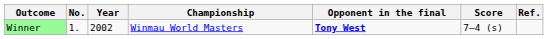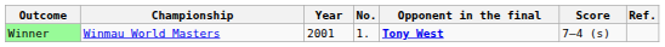 <table class="wikitable">
 <tr>
 <th width="80">Outcome</th>
+<th style="width:250px;">Championship</th>
+<th width="50">Year</th>
 <th width="20">No.</th>
-<th width="50">Year</th>
-<th style="width:250px;">Championship</th>
 <th style="width:200px;">Opponent in the final</th>
 <th width="70">Score</th>
 <th width="20">Ref.</th>
 </tr>
 <tr>
 <td style="background:#98FB98">Winner</td>
+<td><a href='#'>Winmau World Masters</a></td>
+<td>2001</td>
 <td>1.</td>
-<td>2002</td>
-<td><a href='#'>Winmau World Masters</a></td>
 <td><strong> <a href='#'>Tony West</a></strong></td>
 <td>7–4 (s)</td>
 <td align="center"></td>
 </tr>
 </table>
